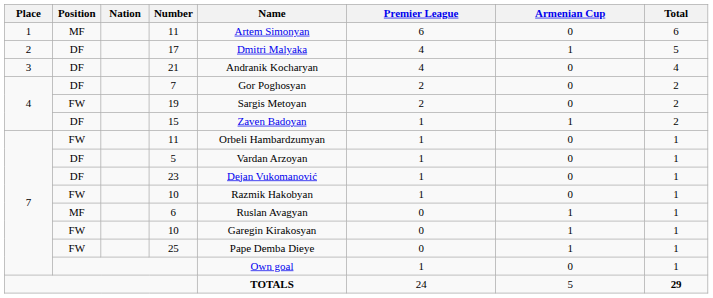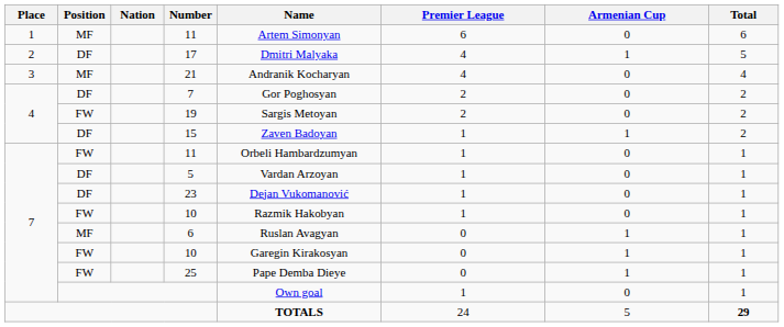 <table class="wikitable" style="font-size: 95%; text-align: center;">
 <tr>
 <th width=60>Place</th>
 <th width=60>Position</th>
 <th width=60>Nation</th>
 <th width=60>Number</th>
 <th width=200>Name</th>
 <th width=200><a href='#'>Premier League</a></th>
 <th width=200><a href='#'>Armenian Cup</a></th>
 <th width=80><strong>Total</strong></th>
 </tr>
 <tr>
 <td>1</td>
 <td>MF</td>
 <td></td>
 <td>11</td>
 <td><a href='#'>Artem Simonyan</a></td>
 <td>6</td>
 <td>0</td>
 <td>6</td>
 </tr>
 <tr>
 <td>2</td>
 <td>DF</td>
 <td></td>
 <td>17</td>
 <td><a href='#'>Dmitri Malyaka</a></td>
 <td>4</td>
 <td>1</td>
 <td>5</td>
 </tr>
 <tr>
 <td>3</td>
-<td>DF</td>
+<td>MF</td>
 <td></td>
 <td>21</td>
 <td>Andranik Kocharyan</td>
 <td>4</td>
 <td>0</td>
 <td>4</td>
 </tr>
 <tr>
 <td rowspan="3">4</td>
 <td>DF</td>
 <td></td>
 <td>7</td>
 <td>Gor Poghosyan</td>
 <td>2</td>
 <td>0</td>
 <td>2</td>
 </tr>
 <tr>
 <td>FW</td>
 <td></td>
 <td>19</td>
 <td>Sargis Metoyan</td>
 <td>2</td>
 <td>0</td>
 <td>2</td>
 </tr>
 <tr>
 <td>DF</td>
 <td></td>
 <td>15</td>
 <td><a href='#'>Zaven Badoyan</a></td>
 <td>1</td>
 <td>1</td>
 <td>2</td>
 </tr>
 <tr>
 <td rowspan="8">7</td>
 <td>FW</td>
 <td></td>
 <td>11</td>
 <td>Orbeli Hambardzumyan</td>
 <td>1</td>
 <td>0</td>
 <td>1</td>
 </tr>
 <tr>
 <td>DF</td>
 <td></td>
 <td>5</td>
 <td>Vardan Arzoyan</td>
 <td>1</td>
 <td>0</td>
 <td>1</td>
 </tr>
 <tr>
 <td>DF</td>
 <td></td>
 <td>23</td>
 <td><a href='#'>Dejan Vukomanović</a></td>
 <td>1</td>
 <td>0</td>
 <td>1</td>
 </tr>
 <tr>
 <td>FW</td>
 <td></td>
 <td>10</td>
 <td>Razmik Hakobyan</td>
 <td>1</td>
 <td>0</td>
 <td>1</td>
 </tr>
 <tr>
 <td>MF</td>
 <td></td>
 <td>6</td>
 <td>Ruslan Avagyan</td>
 <td>0</td>
 <td>1</td>
 <td>1</td>
 </tr>
 <tr>
 <td>FW</td>
 <td></td>
 <td>10</td>
 <td>Garegin Kirakosyan</td>
 <td>0</td>
 <td>1</td>
 <td>1</td>
 </tr>
 <tr>
 <td>FW</td>
 <td></td>
 <td>25</td>
 <td>Pape Demba Dieye</td>
 <td>0</td>
 <td>1</td>
 <td>1</td>
 </tr>
 <tr>
 <td colspan="3"></td>
 <td><a href='#'>Own goal</a></td>
 <td>1</td>
 <td>0</td>
 <td>1</td>
 </tr>
 <tr>
 <td colspan="4"></td>
 <td><strong>TOTALS</strong></td>
 <td>24</td>
 <td>5</td>
 <td><strong>29</strong></td>
 </tr>
 </table>
